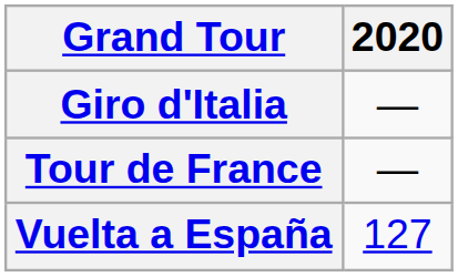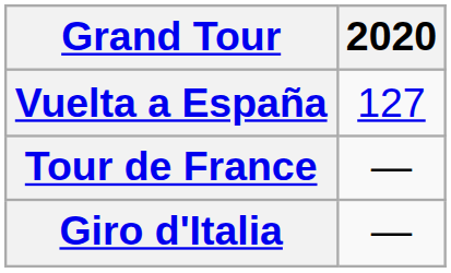 <table class="wikitable plainrowheaders">
 <tr>
 <th scope="col"><a href='#'>Grand Tour</a></th>
 <th scope="col">2020</th>
 </tr>
 <tr style="text-align:center;">
-<th scope="row"> <a href='#'>Giro d'Italia</a></th>
-<td>—</td>
+<th scope="row"> <a href='#'>Vuelta a España</a></th>
+<td><a href='#'>127</a></td>
 </tr>
 <tr style="text-align:center;">
 <th scope="row"> <a href='#'>Tour de France</a></th>
 <td>—</td>
 </tr>
 <tr style="text-align:center;">
-<th scope="row"> <a href='#'>Vuelta a España</a></th>
-<td><a href='#'>127</a></td>
+<th scope="row"> <a href='#'>Giro d'Italia</a></th>
+<td>—</td>
 </tr>
 </table>
